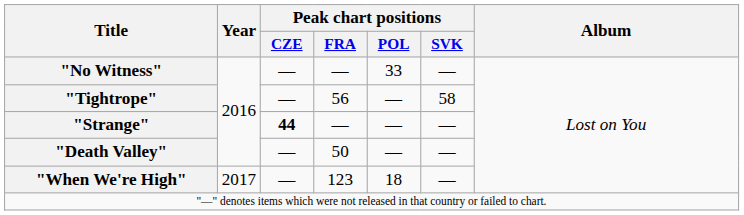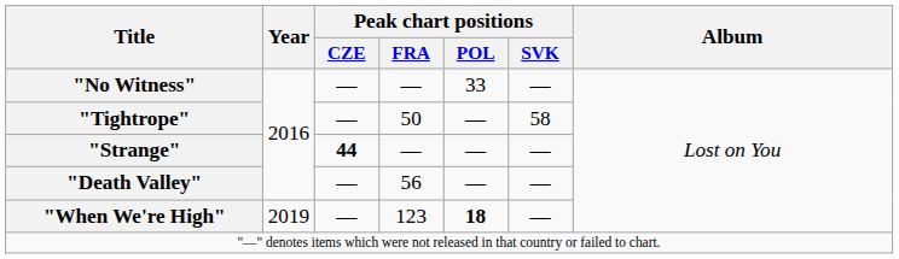 <table class="wikitable plainrowheaders" style="text-align:center;">
 <tr>
 <th scope="col" rowspan="2" style="width:12em;">Title</th>
 <th scope="col" rowspan="2">Year</th>
 <th scope="col" colspan="4">Peak chart positions</th>
 <th scope="col" rowspan="2" style="width:15em;">Album</th>
 </tr>
 <tr>
 <th scope="col" style="width:3em;font-size:90%;"><a href='#'>CZE</a><br></th>
 <th scope="col" style="width:3em;font-size:90%;"><a href='#'>FRA</a><br></th>
 <th scope="col" style="width:3em;font-size:90%;"><a href='#'>POL</a><br></th>
 <th scope="col" style="width:3em;font-size:90%;"><a href='#'>SVK</a><br></th>
 </tr>
 <tr>
 <th scope="row">"No Witness"</th>
 <td rowspan="4">2016</td>
 <td>—</td>
 <td>—</td>
 <td>33</td>
 <td>—</td>
 <td rowspan="5"><em>Lost on You</em></td>
 </tr>
 <tr>
 <th scope="row">"Tightrope"</th>
 <td>—</td>
-<td>56</td>
+<td>50</td>
 <td>—</td>
 <td>58</td>
 </tr>
 <tr>
 <th scope="row">"Strange"</th>
 <td><strong>44</strong></td>
 <td>—</td>
 <td>—</td>
 <td>—</td>
 </tr>
 <tr>
 <th scope="row">"Death Valley"</th>
 <td>—</td>
-<td>50</td>
+<td>56</td>
 <td>—</td>
 <td>—</td>
 </tr>
 <tr>
 <th scope="row">"When We're High"</th>
-<td>2017</td>
+<td>2019</td>
 <td>—</td>
 <td>123</td>
-<td>18</td>
+<td><strong>18</strong></td>
 <td>—</td>
 </tr>
 <tr>
 <td colspan="7" style="text-align:center; font-size:8pt;">"—" denotes items which were not released in that country or failed to chart.</td>
 </tr>
 </table>
